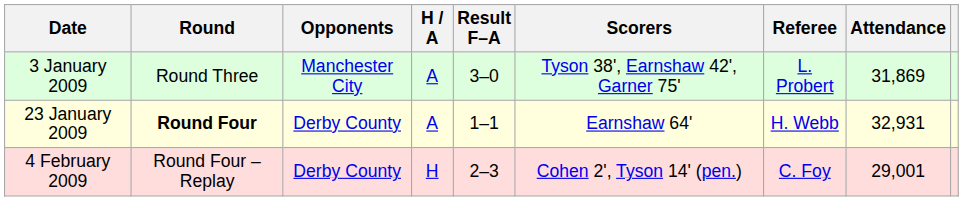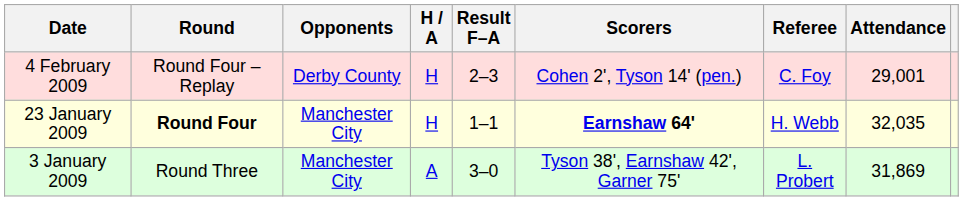 <table class="wikitable" style="text-align:center;">
 <tr>
 <th>Date</th>
 <th>Round</th>
 <th>Opponents</th>
 <th>H / A</th>
 <th>Result<br>F–A</th>
 <th>Scorers</th>
 <th>Referee</th>
 <th>Attendance</th>
 <th></th>
 </tr>
+<tr bgcolor="#ffdddd">
+<td>4 February 2009</td>
+<td>Round Four – Replay</td>
+<td><a href='#'>Derby County</a></td>
+<td><a href='#'>H</a></td>
+<td>2–3</td>
+<td><a href='#'>Cohen</a> 2', <a href='#'>Tyson</a> 14' (<a href='#'>pen.</a>)</td>
+<td><a href='#'>C. Foy</a></td>
+<td>29,001</td>
+<td></td>
+</tr>
+<tr bgcolor="#ffffdd">
+<td>23 January 2009</td>
+<td><strong>Round Four</strong></td>
+<td><a href='#'>Manchester City</a></td>
+<td><a href='#'>H</a></td>
+<td>1–1</td>
+<td><strong><a href='#'>Earnshaw</a> 64'</strong></td>
+<td><a href='#'>H. Webb</a></td>
+<td>32,035</td>
+<td></td>
+</tr>
 <tr bgcolor="#ddffdd">
 <td>3 January 2009</td>
 <td>Round Three</td>
 <td><a href='#'>Manchester City</a></td>
 <td><a href='#'>A</a></td>
 <td>3–0</td>
 <td><a href='#'>Tyson</a> 38', <a href='#'>Earnshaw</a> 42', <a href='#'>Garner</a> 75'</td>
 <td><a href='#'>L. Probert</a></td>
 <td>31,869</td>
 <td></td>
 </tr>
-<tr bgcolor="#ffffdd">
-<td>23 January 2009</td>
-<td><strong>Round Four</strong></td>
-<td><a href='#'>Derby County</a></td>
-<td><a href='#'>A</a></td>
-<td>1–1</td>
-<td><a href='#'>Earnshaw</a> 64'</td>
-<td><a href='#'>H. Webb</a></td>
-<td>32,931</td>
-<td></td>
-</tr>
-<tr bgcolor="#ffdddd">
-<td>4 February 2009</td>
-<td>Round Four – Replay</td>
-<td><a href='#'>Derby County</a></td>
-<td><a href='#'>H</a></td>
-<td>2–3</td>
-<td><a href='#'>Cohen</a> 2', <a href='#'>Tyson</a> 14' (<a href='#'>pen.</a>)</td>
-<td><a href='#'>C. Foy</a></td>
-<td>29,001</td>
-<td></td>
-</tr>
 </table>
